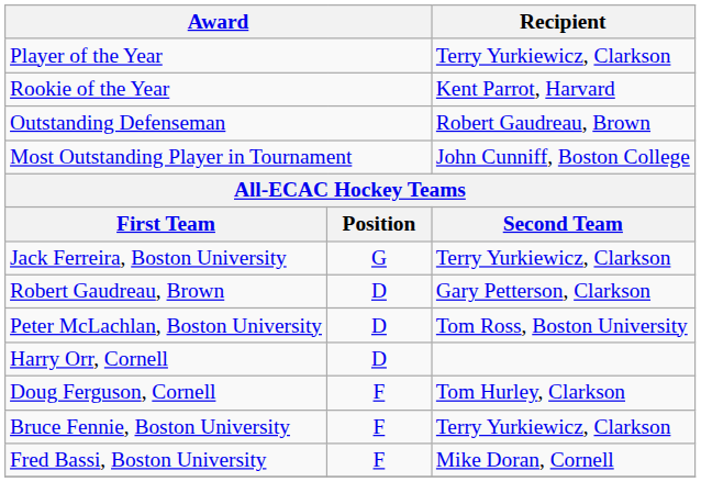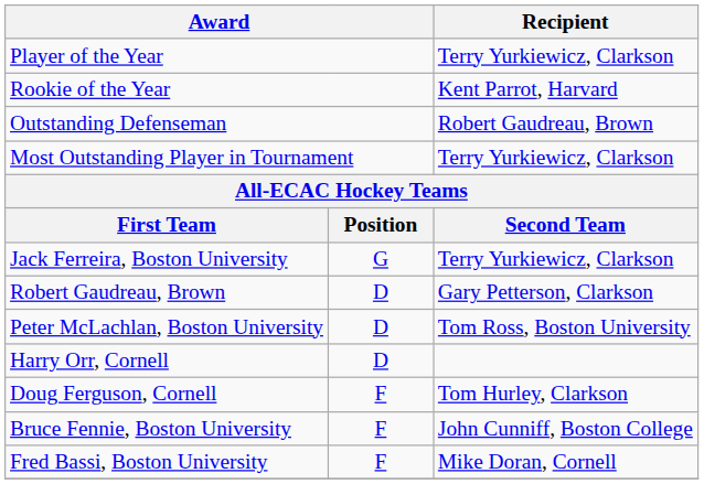 <table class="wikitable">
 <tr>
 <th colspan=2><a href='#'>Award</a></th>
 <th>Recipient</th>
 </tr>
 <tr>
 <td colspan=2><a href='#'>Player of the Year</a></td>
 <td><a href='#'>Terry Yurkiewicz</a>, <a href='#'>Clarkson</a></td>
 </tr>
 <tr>
 <td colspan=2><a href='#'>Rookie of the Year</a></td>
 <td><a href='#'>Kent Parrot</a>, <a href='#'>Harvard</a></td>
 </tr>
 <tr>
 <td colspan=2><a href='#'>Outstanding Defenseman</a></td>
 <td><a href='#'>Robert Gaudreau</a>, <a href='#'>Brown</a></td>
 </tr>
 <tr>
 <td colspan=2><a href='#'>Most Outstanding Player in Tournament</a></td>
-<td><a href='#'>John Cunniff</a>, <a href='#'>Boston College</a></td>
+<td><a href='#'>Terry Yurkiewicz</a>, <a href='#'>Clarkson</a></td>
 </tr>
 <tr>
 <th colspan=3><a href='#'>All-ECAC Hockey Teams</a></th>
 </tr>
 <tr>
 <th><a href='#'>First Team</a></th>
 <th>  Position  </th>
 <th><a href='#'>Second Team</a></th>
 </tr>
 <tr>
 <td><a href='#'>Jack Ferreira</a>, <a href='#'>Boston University</a></td>
 <td align=center><a href='#'>G</a></td>
 <td><a href='#'>Terry Yurkiewicz</a>, <a href='#'>Clarkson</a></td>
 </tr>
 <tr>
 <td><a href='#'>Robert Gaudreau</a>, <a href='#'>Brown</a></td>
 <td align=center><a href='#'>D</a></td>
 <td><a href='#'>Gary Petterson</a>, <a href='#'>Clarkson</a></td>
 </tr>
 <tr>
 <td><a href='#'>Peter McLachlan</a>, <a href='#'>Boston University</a></td>
 <td align=center><a href='#'>D</a></td>
 <td><a href='#'>Tom Ross</a>, <a href='#'>Boston University</a></td>
 </tr>
 <tr>
 <td><a href='#'>Harry Orr</a>, <a href='#'>Cornell</a></td>
 <td align=center><a href='#'>D</a></td>
 <td></td>
 </tr>
 <tr>
 <td><a href='#'>Doug Ferguson</a>, <a href='#'>Cornell</a></td>
 <td align=center><a href='#'>F</a></td>
 <td><a href='#'>Tom Hurley</a>, <a href='#'>Clarkson</a></td>
 </tr>
 <tr>
 <td><a href='#'>Bruce Fennie</a>, <a href='#'>Boston University</a></td>
 <td align=center><a href='#'>F</a></td>
-<td><a href='#'>Terry Yurkiewicz</a>, <a href='#'>Clarkson</a></td>
+<td><a href='#'>John Cunniff</a>, <a href='#'>Boston College</a></td>
 </tr>
 <tr>
 <td><a href='#'>Fred Bassi</a>, <a href='#'>Boston University</a></td>
 <td align=center><a href='#'>F</a></td>
 <td><a href='#'>Mike Doran</a>, <a href='#'>Cornell</a></td>
 </tr>
 <tr>
 </tr>
 </table>
